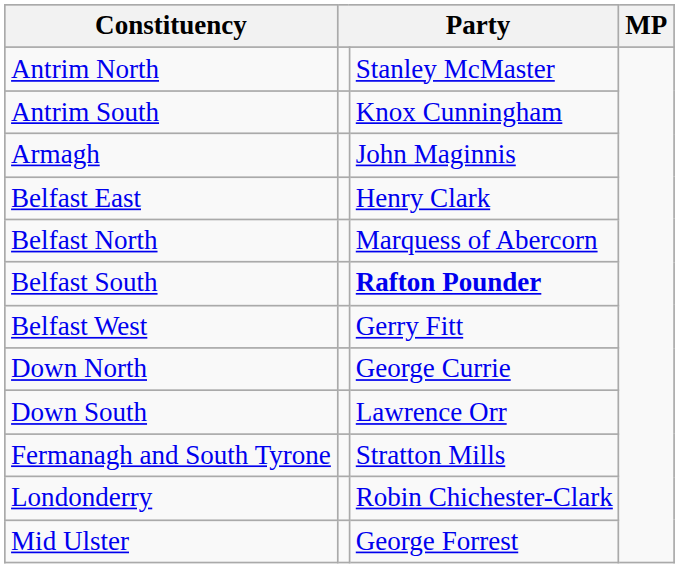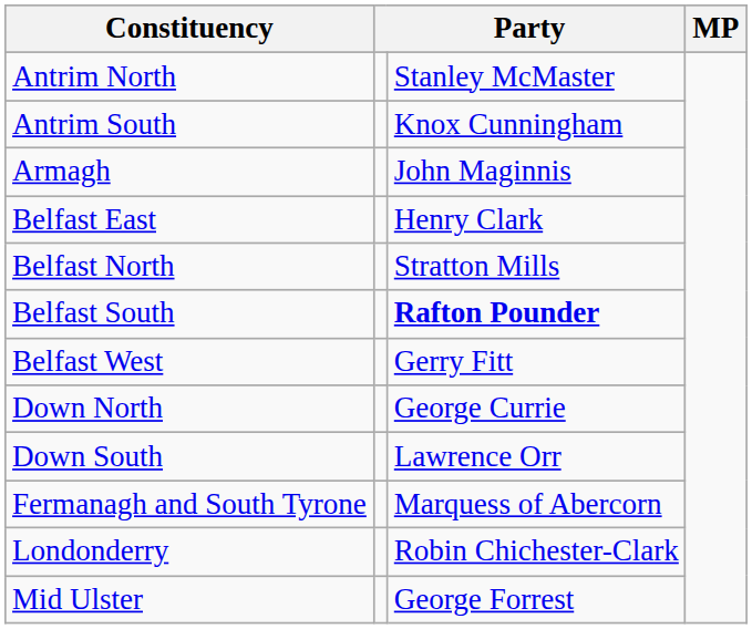 <table class=wikitable>
 <tr>
 <th>Constituency</th>
 <th colspan=2>Party</th>
 <th>MP</th>
 </tr>
 <tr>
 <td><a href='#'>Antrim North</a></td>
 <td></td>
 <td><a href='#'>Stanley McMaster</a></td>
 </tr>
 <tr>
 <td><a href='#'>Antrim South</a></td>
 <td></td>
 <td><a href='#'>Knox Cunningham</a></td>
 </tr>
 <tr>
 <td><a href='#'>Armagh</a></td>
 <td></td>
 <td><a href='#'>John Maginnis</a></td>
 </tr>
 <tr>
 <td><a href='#'>Belfast East</a></td>
 <td></td>
 <td><a href='#'>Henry Clark</a></td>
 </tr>
 <tr>
 <td><a href='#'>Belfast North</a></td>
 <td></td>
-<td><a href='#'>Marquess of Abercorn</a></td>
+<td><a href='#'>Stratton Mills</a></td>
 </tr>
 <tr>
 <td><a href='#'>Belfast South</a></td>
 <td></td>
 <td><strong><a href='#'>Rafton Pounder</a></strong></td>
 </tr>
 <tr>
 <td><a href='#'>Belfast West</a></td>
 <td></td>
 <td><a href='#'>Gerry Fitt</a></td>
 </tr>
 <tr>
 <td><a href='#'>Down North</a></td>
 <td></td>
 <td><a href='#'>George Currie</a></td>
 </tr>
 <tr>
 <td><a href='#'>Down South</a></td>
 <td></td>
 <td><a href='#'>Lawrence Orr</a></td>
 </tr>
 <tr>
 <td><a href='#'>Fermanagh and South Tyrone</a></td>
 <td></td>
-<td><a href='#'>Stratton Mills</a></td>
+<td><a href='#'>Marquess of Abercorn</a></td>
 </tr>
 <tr>
 <td><a href='#'>Londonderry</a></td>
 <td></td>
 <td><a href='#'>Robin Chichester-Clark</a></td>
 </tr>
 <tr>
 <td><a href='#'>Mid Ulster</a></td>
 <td></td>
 <td><a href='#'>George Forrest</a></td>
 </tr>
 </table>
